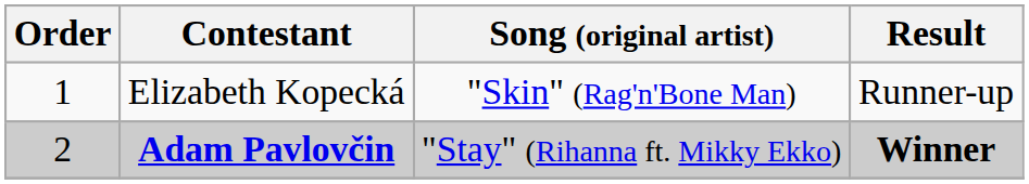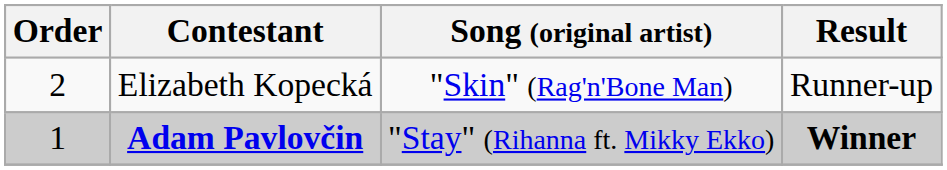 <table class="wikitable plainrowheaders" style="text-align:center;">
 <tr>
 <th scope="col">Order</th>
 <th scope="col">Contestant</th>
 <th scope="col">Song <small>(original artist)</small></th>
 <th scope="col">Result</th>
 </tr>
 <tr>
-<td>1</td>
+<td>2</td>
 <td>Elizabeth Kopecká</td>
 <td>"<a href='#'>Skin</a>" <small>(<a href='#'>Rag'n'Bone Man</a>)</small></td>
 <td>Runner-up</td>
 </tr>
 <tr style="background:#ccc;">
-<td>2</td>
+<td>1</td>
 <td><strong><a href='#'>Adam Pavlovčin</a></strong></td>
 <td>"<a href='#'>Stay</a>" <small>(<a href='#'>Rihanna</a> ft. <a href='#'>Mikky Ekko</a>)</small></td>
 <td><strong>Winner</strong></td>
 </tr>
 <tr>
 </tr>
 </table>
